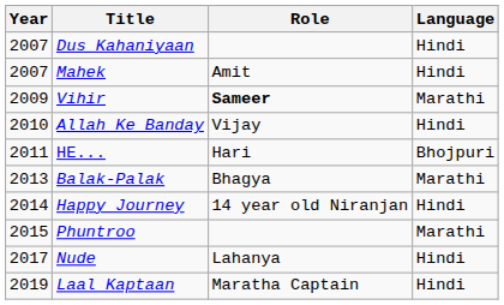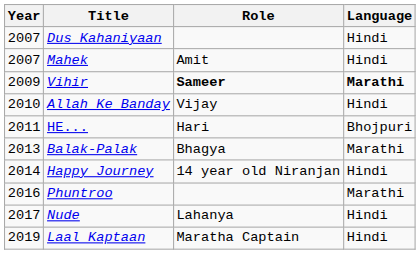 <table class="wikitable sortable">
 <tr>
 <th>Year</th>
 <th>Title</th>
 <th>Role</th>
 <th>Language</th>
 </tr>
 <tr>
 <td>2007</td>
 <td><em><a href='#'>Dus Kahaniyaan</a></em></td>
 <td></td>
 <td>Hindi</td>
 </tr>
 <tr>
 <td>2007</td>
 <td><em><a href='#'>Mahek</a></em></td>
 <td>Amit</td>
 <td>Hindi</td>
 </tr>
 <tr>
 <td>2009</td>
 <td><em><a href='#'>Vihir</a></em></td>
 <td><strong>Sameer</strong></td>
-<td>Marathi</td>
+<td><strong>Marathi</strong></td>
 </tr>
 <tr>
 <td>2010</td>
 <td><em><a href='#'>Allah Ke Banday</a></em></td>
 <td>Vijay</td>
 <td>Hindi</td>
 </tr>
 <tr>
 <td>2011</td>
 <td><a href='#'>HE...</a></td>
 <td>Hari</td>
 <td>Bhojpuri</td>
 </tr>
 <tr>
 <td>2013</td>
 <td><em><a href='#'>Balak-Palak</a></em></td>
 <td>Bhagya</td>
 <td>Marathi</td>
 </tr>
 <tr>
 <td>2014</td>
 <td><em><a href='#'>Happy Journey</a></em></td>
 <td>14 year old Niranjan</td>
 <td>Hindi</td>
 </tr>
 <tr>
-<td>2015</td>
+<td>2016</td>
 <td><em><a href='#'>Phuntroo</a></em></td>
 <td></td>
 <td>Marathi</td>
 </tr>
 <tr>
 <td>2017</td>
 <td><em><a href='#'>Nude</a></em></td>
 <td>Lahanya</td>
 <td>Hindi</td>
 </tr>
 <tr>
 <td>2019</td>
 <td><em><a href='#'>Laal Kaptaan</a></em></td>
 <td>Maratha Captain</td>
 <td>Hindi</td>
 </tr>
 </table>
